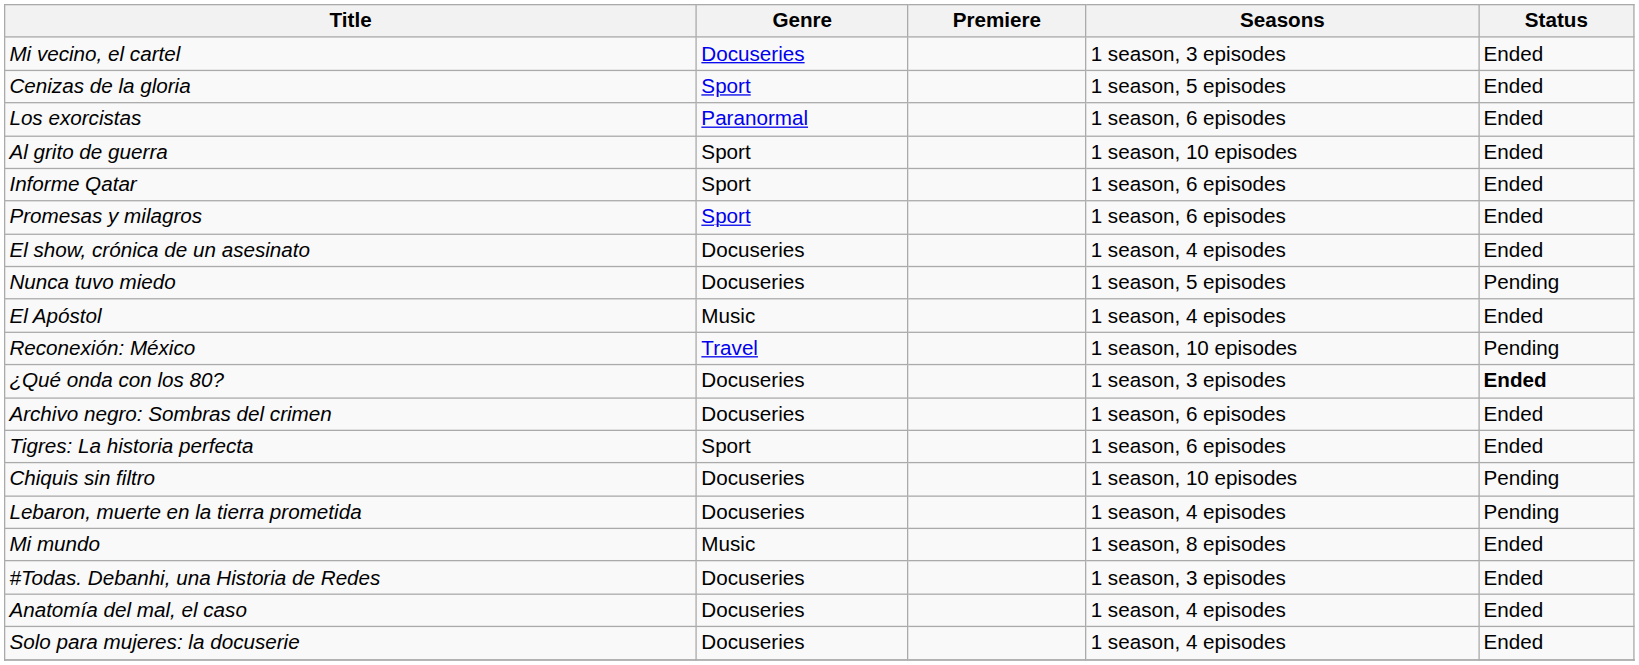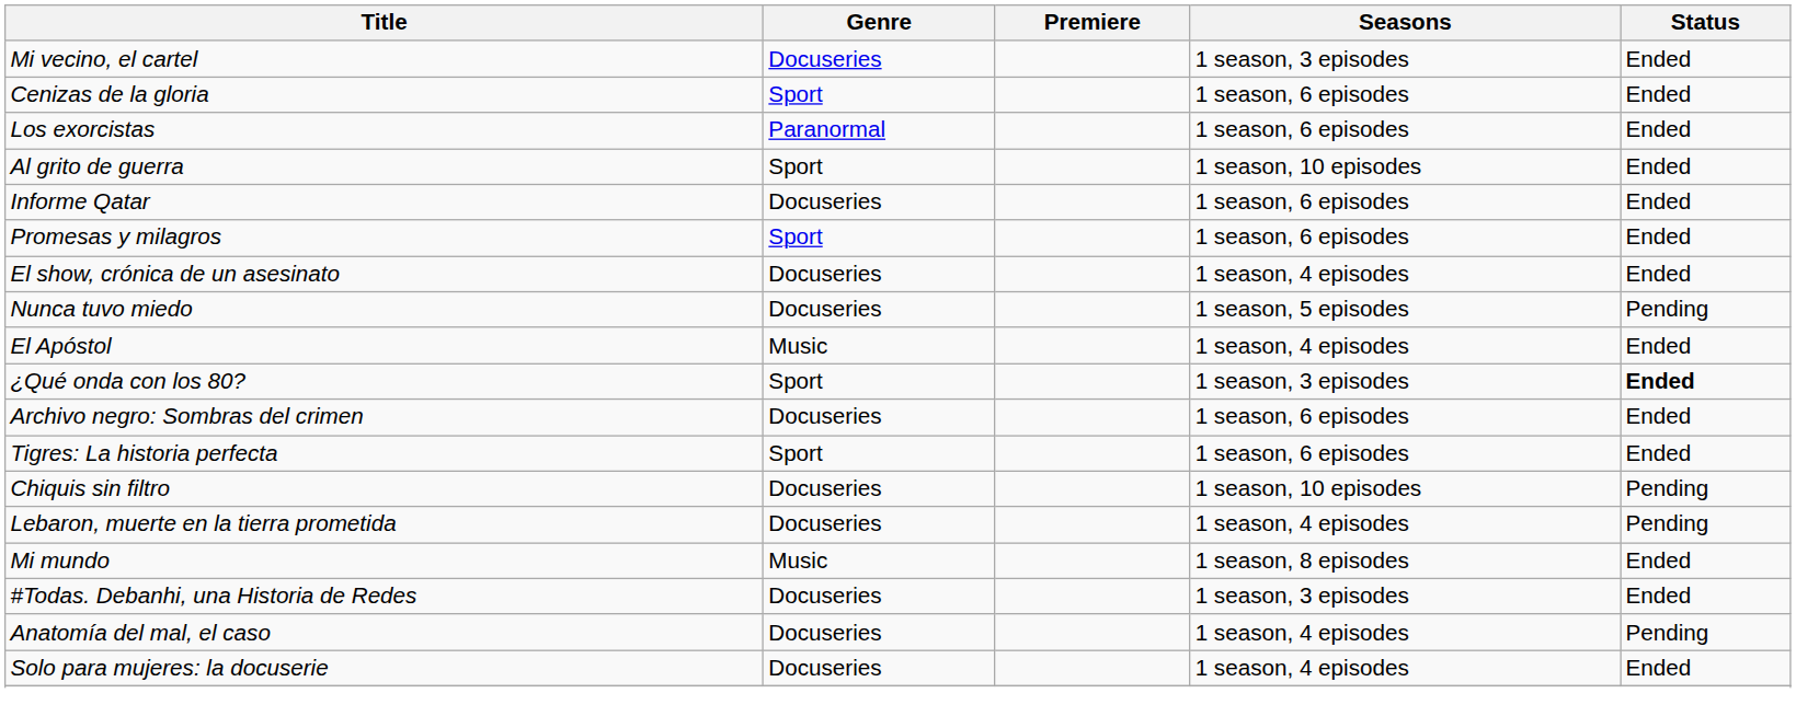 <table class="wikitable sortable" style="width:100%;">
 <tr>
 <th>Title</th>
 <th>Genre</th>
 <th>Premiere</th>
 <th>Seasons</th>
 <th>Status</th>
 </tr>
 <tr>
 <td><em>Mi vecino, el cartel</em></td>
 <td><a href='#'>Docuseries</a></td>
 <td></td>
 <td>1 season, 3 episodes</td>
 <td>Ended</td>
 </tr>
 <tr>
 <td><em>Cenizas de la gloria</em></td>
 <td><a href='#'>Sport</a></td>
 <td></td>
-<td>1 season, 5 episodes</td>
+<td>1 season, 6 episodes</td>
 <td>Ended</td>
 </tr>
 <tr>
 <td><em>Los exorcistas</em></td>
 <td><a href='#'>Paranormal</a></td>
 <td></td>
 <td>1 season, 6 episodes</td>
 <td>Ended</td>
 </tr>
 <tr>
 <td><em>Al grito de guerra</em></td>
 <td>Sport</td>
 <td></td>
 <td>1 season, 10 episodes</td>
 <td>Ended</td>
 </tr>
 <tr>
 <td><em>Informe Qatar</em></td>
-<td>Sport</td>
+<td>Docuseries</td>
 <td></td>
 <td>1 season, 6 episodes</td>
 <td>Ended</td>
 </tr>
 <tr>
 <td><em>Promesas y milagros</em></td>
 <td><a href='#'>Sport</a></td>
 <td></td>
 <td>1 season, 6 episodes</td>
 <td>Ended</td>
 </tr>
 <tr>
 <td><em>El show, crónica de un asesinato</em></td>
 <td>Docuseries</td>
 <td></td>
 <td>1 season, 4 episodes</td>
 <td>Ended</td>
 </tr>
 <tr>
 <td><em>Nunca tuvo miedo</em></td>
 <td>Docuseries</td>
 <td></td>
 <td>1 season, 5 episodes</td>
 <td>Pending</td>
 </tr>
 <tr>
 <td><em>El Apóstol</em></td>
 <td>Music</td>
 <td></td>
 <td>1 season, 4 episodes</td>
 <td>Ended</td>
 </tr>
 <tr>
-<td><em>Reconexión: México</em></td>
-<td><a href='#'>Travel</a></td>
-<td></td>
-<td>1 season, 10 episodes</td>
-<td>Pending</td>
-</tr>
-<tr>
 <td><em>¿Qué onda con los 80?</em></td>
-<td>Docuseries</td>
+<td>Sport</td>
 <td></td>
 <td>1 season, 3 episodes</td>
 <td><strong>Ended</strong></td>
 </tr>
 <tr>
 <td><em>Archivo negro: Sombras del crimen</em></td>
 <td>Docuseries</td>
 <td></td>
 <td>1 season, 6 episodes</td>
 <td>Ended</td>
 </tr>
 <tr>
 <td><em>Tigres: La historia perfecta</em></td>
 <td>Sport</td>
 <td></td>
 <td>1 season, 6 episodes</td>
 <td>Ended</td>
 </tr>
 <tr>
 <td><em>Chiquis sin filtro</em></td>
 <td>Docuseries</td>
 <td></td>
 <td>1 season, 10 episodes</td>
 <td>Pending</td>
 </tr>
 <tr>
 <td><em>Lebaron, muerte en la tierra prometida</em></td>
 <td>Docuseries</td>
 <td></td>
 <td>1 season, 4 episodes</td>
 <td>Pending</td>
 </tr>
 <tr>
 <td><em>Mi mundo</em></td>
 <td>Music</td>
 <td></td>
 <td>1 season, 8 episodes</td>
 <td>Ended</td>
 </tr>
 <tr>
 <td><em>#Todas. Debanhi, una Historia de Redes</em></td>
 <td>Docuseries</td>
 <td></td>
 <td>1 season, 3 episodes</td>
 <td>Ended</td>
 </tr>
 <tr>
 <td><em>Anatomía del mal, el caso</em></td>
 <td>Docuseries</td>
 <td></td>
 <td>1 season, 4 episodes</td>
-<td>Ended</td>
+<td>Pending</td>
 </tr>
 <tr>
 <td><em>Solo para mujeres: la docuserie</em></td>
 <td>Docuseries</td>
 <td></td>
 <td>1 season, 4 episodes</td>
 <td>Ended</td>
 </tr>
 <tr>
 </tr>
 <tr>
 </tr>
 </table>
